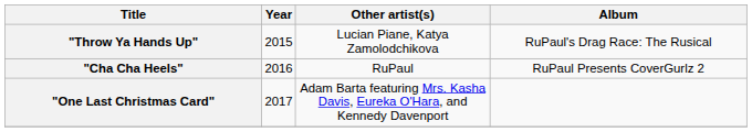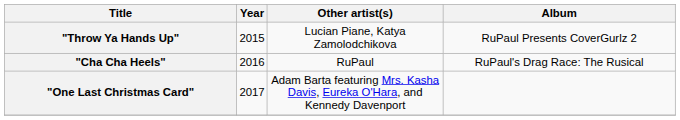 <table class="wikitable plainrowheaders" style="text-align:center;">
 <tr>
 <th scope="col" style="width:20em;">Title</th>
 <th scope="col">Year</th>
 <th scope="col" style="width:15em;">Other artist(s)</th>
 <th scope="col" style="width:20em;">Album</th>
 </tr>
 <tr>
 <th scope="row">"Throw Ya Hands Up"</th>
 <td>2015</td>
 <td>Lucian Piane, Katya Zamolodchikova</td>
-<td>RuPaul's Drag Race: The Rusical</td>
+<td>RuPaul Presents CoverGurlz 2</td>
 </tr>
 <tr>
 <th scope="row">"Cha Cha Heels"</th>
 <td>2016</td>
 <td>RuPaul</td>
-<td>RuPaul Presents CoverGurlz 2</td>
+<td>RuPaul's Drag Race: The Rusical</td>
 </tr>
 <tr>
 <th scope="row">"One Last Christmas Card"</th>
 <td>2017</td>
 <td>Adam Barta featuring <a href='#'>Mrs. Kasha Davis</a>, <a href='#'>Eureka O'Hara</a>, and Kennedy Davenport</td>
 <td></td>
 </tr>
 <tr>
 </tr>
 </table>
